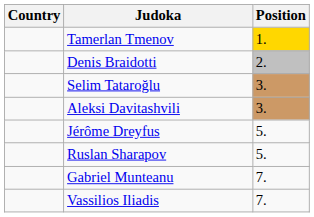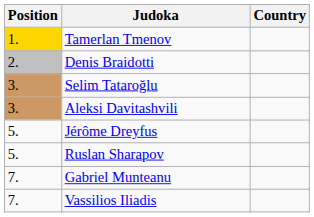 <table class=wikitable>
 <tr>
+<th width=10>Position</th>
+<th width=200>Judoka</th>
 <th width=10>Country</th>
-<th width=200>Judoka</th>
-<th width=10>Position</th>
 </tr>
 <tr>
+<td bgcolor=gold>1.</td>
+<td><a href='#'>Tamerlan Tmenov</a></td>
 <td></td>
-<td><a href='#'>Tamerlan Tmenov</a></td>
-<td bgcolor=gold>1.</td>
 </tr>
 <tr>
+<td bgcolor="silver">2.</td>
+<td><a href='#'>Denis Braidotti</a></td>
 <td></td>
-<td><a href='#'>Denis Braidotti</a></td>
-<td bgcolor="silver">2.</td>
 </tr>
 <tr>
+<td bgcolor="CC9966">3.</td>
+<td><a href='#'>Selim Tataroğlu</a></td>
 <td></td>
-<td><a href='#'>Selim Tataroğlu</a></td>
-<td bgcolor="CC9966">3.</td>
 </tr>
 <tr>
+<td bgcolor="CC9966">3.</td>
+<td><a href='#'>Aleksi Davitashvili</a></td>
 <td></td>
-<td><a href='#'>Aleksi Davitashvili</a></td>
-<td bgcolor="CC9966">3.</td>
 </tr>
 <tr>
+<td>5.</td>
+<td><a href='#'>Jérôme Dreyfus</a></td>
 <td></td>
-<td><a href='#'>Jérôme Dreyfus</a></td>
-<td>5.</td>
 </tr>
 <tr>
+<td>5.</td>
+<td><a href='#'>Ruslan Sharapov</a></td>
 <td></td>
-<td><a href='#'>Ruslan Sharapov</a></td>
-<td>5.</td>
 </tr>
 <tr>
+<td>7.</td>
+<td><a href='#'>Gabriel Munteanu</a></td>
 <td></td>
-<td><a href='#'>Gabriel Munteanu</a></td>
-<td>7.</td>
 </tr>
 <tr>
+<td>7.</td>
+<td><a href='#'>Vassilios Iliadis</a></td>
 <td></td>
-<td><a href='#'>Vassilios Iliadis</a></td>
-<td>7.</td>
 </tr>
 </table>
